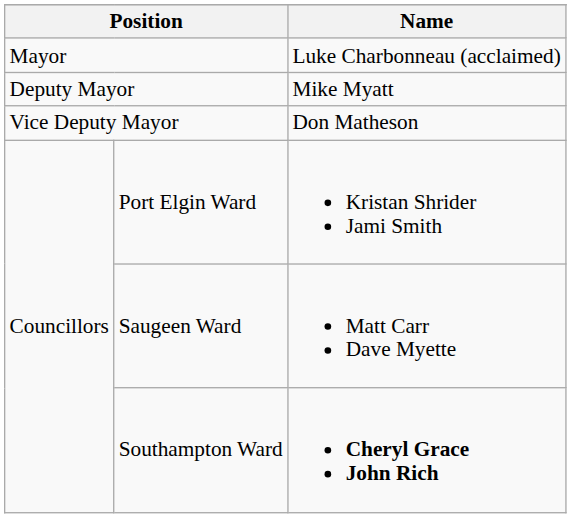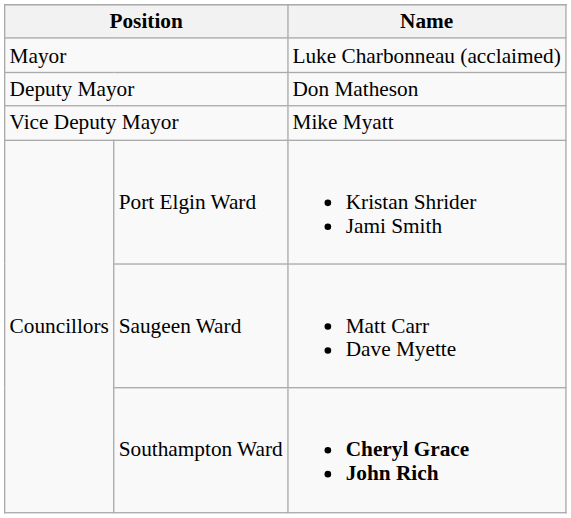 <table class = "wikitable">
 <tr>
 </tr>
 <tr>
 <th colspan="2">Position</th>
 <th>Name</th>
 </tr>
 <tr>
 <td colspan="2">Mayor</td>
 <td>Luke Charbonneau (acclaimed)</td>
 </tr>
 <tr>
 <td colspan="2">Deputy Mayor</td>
-<td>Mike Myatt</td>
+<td>Don Matheson</td>
 </tr>
 <tr>
 <td colspan="2">Vice Deputy Mayor</td>
-<td>Don Matheson</td>
+<td>Mike Myatt</td>
 </tr>
 <tr>
 <td rowspan="3">Councillors</td>
 <td>Port Elgin Ward</td>
 <td><br><ul><li>Kristan Shrider</li><li>Jami Smith</li></ul></td>
 </tr>
 <tr>
 <td>Saugeen Ward</td>
 <td><br><ul><li>Matt Carr</li><li>Dave Myette</li></ul></td>
 </tr>
 <tr>
 <td>Southampton Ward</td>
 <td><strong><br><ul><li>Cheryl Grace</li><li>John Rich</li></ul></strong></td>
 </tr>
 </table>
